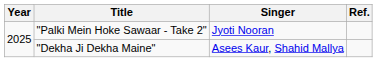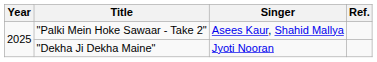 <table class="wikitable">
 <tr>
 <th>Year</th>
 <th>Title</th>
 <th>Singer</th>
 <th>Ref.</th>
 </tr>
 <tr>
 <td rowspan="2">2025</td>
 <td>"Palki Mein Hoke Sawaar - Take 2"</td>
-<td><a href='#'>Jyoti Nooran</a></td>
+<td><a href='#'>Asees Kaur</a>, <a href='#'>Shahid Mallya</a></td>
 <td></td>
 </tr>
 <tr>
 <td>"Dekha Ji Dekha Maine"</td>
-<td><a href='#'>Asees Kaur</a>, <a href='#'>Shahid Mallya</a></td>
+<td><a href='#'>Jyoti Nooran</a></td>
 <td></td>
 </tr>
 </table>
